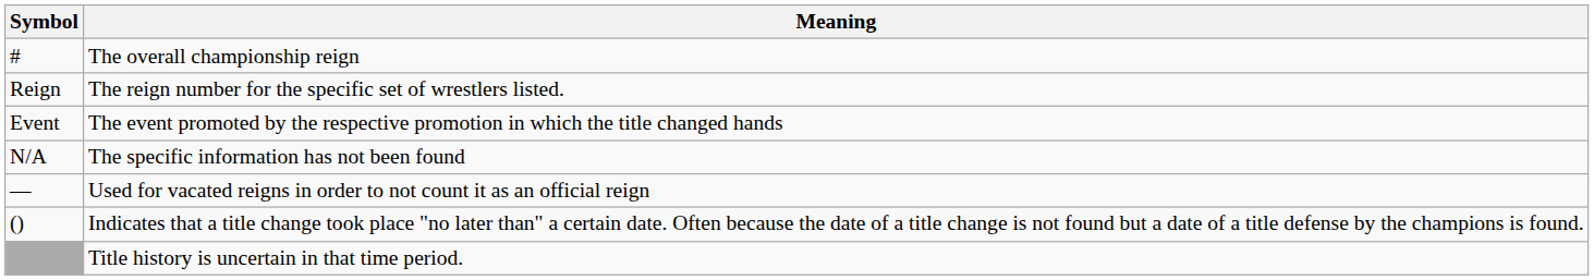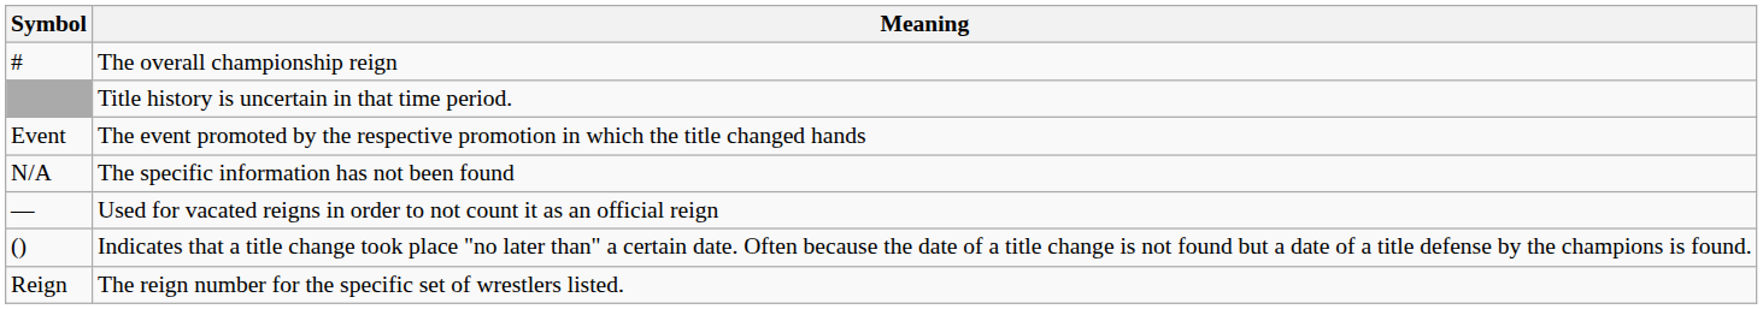 <table class="wikitable">
 <tr>
 <th>Symbol</th>
 <th>Meaning</th>
 </tr>
 <tr>
 <td>#</td>
 <td>The overall championship reign</td>
 </tr>
 <tr>
-<td>Reign</td>
-<td>The reign number for the specific set of wrestlers listed.</td>
+<td style="background: #aaaaaa;"> </td>
+<td>Title history is uncertain in that time period.</td>
 </tr>
 <tr>
 <td>Event</td>
 <td>The event promoted by the respective promotion in which the title changed hands</td>
 </tr>
 <tr>
 <td>N/A</td>
 <td>The specific information has not been found</td>
 </tr>
 <tr>
 <td>—</td>
 <td>Used for vacated reigns in order to not count it as an official reign</td>
 </tr>
 <tr>
 <td>()</td>
 <td>Indicates that a title change took place "no later than" a certain date. Often because the date of a title change is not found but a date of a title defense by the champions is found.</td>
 </tr>
 <tr>
-<td style="background: #aaaaaa;"> </td>
-<td>Title history is uncertain in that time period.</td>
+<td>Reign</td>
+<td>The reign number for the specific set of wrestlers listed.</td>
 </tr>
 </table>
